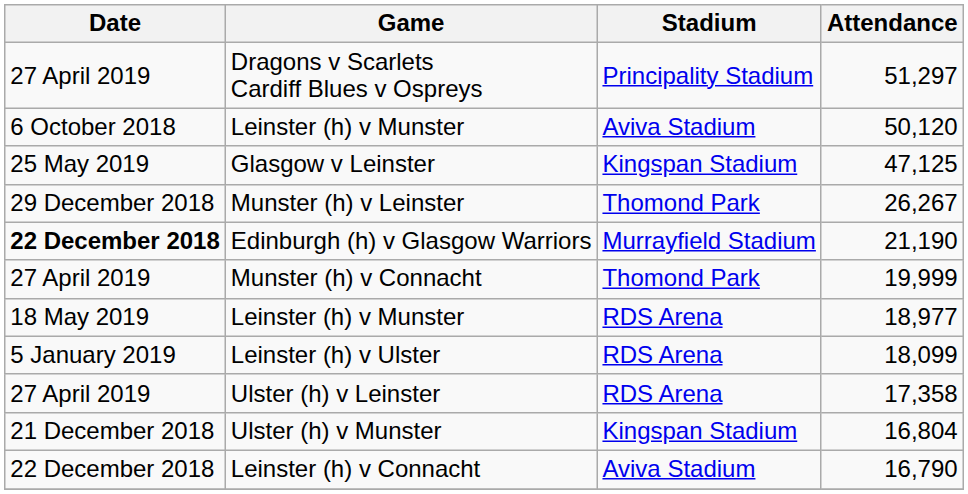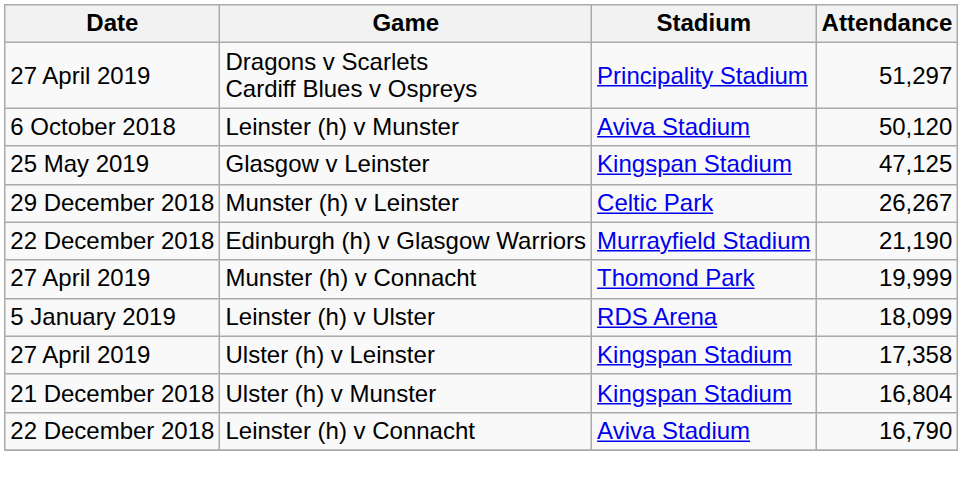 <table class="wikitable sortable" style="text-align:left">
 <tr>
 <th>Date</th>
 <th>Game</th>
 <th>Stadium</th>
 <th>Attendance</th>
 </tr>
 <tr>
 <td>27 April 2019</td>
 <td>Dragons v Scarlets<br>Cardiff Blues v Ospreys</td>
 <td><a href='#'>Principality Stadium</a></td>
 <td style="text-align:right">51,297</td>
 </tr>
 <tr>
 <td>6 October 2018</td>
 <td>Leinster (h) v Munster</td>
 <td><a href='#'>Aviva Stadium</a></td>
 <td style="text-align:right">50,120</td>
 </tr>
 <tr>
 <td>25 May 2019</td>
 <td>Glasgow v Leinster</td>
 <td><a href='#'>Kingspan Stadium</a></td>
 <td style="text-align:right">47,125</td>
 </tr>
 <tr>
 <td>29 December 2018</td>
 <td>Munster (h) v Leinster</td>
-<td><a href='#'>Thomond Park</a></td>
+<td><a href='#'>Celtic Park</a></td>
 <td style="text-align:right">26,267</td>
 </tr>
 <tr>
-<td><strong>22 December 2018</strong></td>
+<td>22 December 2018</td>
 <td>Edinburgh (h) v Glasgow Warriors</td>
 <td><a href='#'>Murrayfield Stadium</a></td>
 <td style="text-align:right">21,190</td>
 </tr>
 <tr>
 <td>27 April 2019</td>
 <td>Munster (h) v Connacht</td>
 <td><a href='#'>Thomond Park</a></td>
 <td style="text-align:right">19,999</td>
 </tr>
 <tr>
-<td>18 May 2019</td>
-<td>Leinster (h) v Munster</td>
-<td><a href='#'>RDS Arena</a></td>
-<td style="text-align:right">18,977</td>
-</tr>
-<tr>
 <td>5 January 2019</td>
 <td>Leinster (h) v Ulster</td>
 <td><a href='#'>RDS Arena</a></td>
 <td style="text-align:right">18,099</td>
 </tr>
 <tr>
 <td>27 April 2019</td>
 <td>Ulster (h) v Leinster</td>
-<td><a href='#'>RDS Arena</a></td>
+<td><a href='#'>Kingspan Stadium</a></td>
 <td style="text-align:right">17,358</td>
 </tr>
 <tr>
 <td>21 December 2018</td>
 <td>Ulster (h) v Munster</td>
 <td><a href='#'>Kingspan Stadium</a></td>
 <td style="text-align:right">16,804</td>
 </tr>
 <tr>
 <td>22 December 2018</td>
 <td>Leinster (h) v Connacht</td>
 <td><a href='#'>Aviva Stadium</a></td>
 <td style="text-align:right">16,790</td>
 </tr>
 <tr>
 </tr>
 </table>
